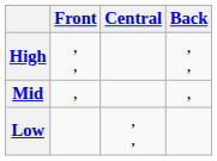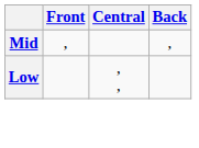 <table class="wikitable" style="text-align:center">
 <tr>
 <th></th>
 <th><a href='#'>Front</a></th>
 <th><a href='#'>Central</a></th>
 <th><a href='#'>Back</a></th>
-</tr>
-<tr>
-<th><a href='#'>High</a></th>
-<td>, <br>, </td>
-<td></td>
-<td>, <br>, </td>
 </tr>
 <tr>
 <th><a href='#'>Mid</a></th>
 <td>, </td>
 <td></td>
 <td>, </td>
 </tr>
 <tr>
 <th><a href='#'>Low</a></th>
 <td></td>
 <td>, <br>, </td>
 <td></td>
 </tr>
 </table>
